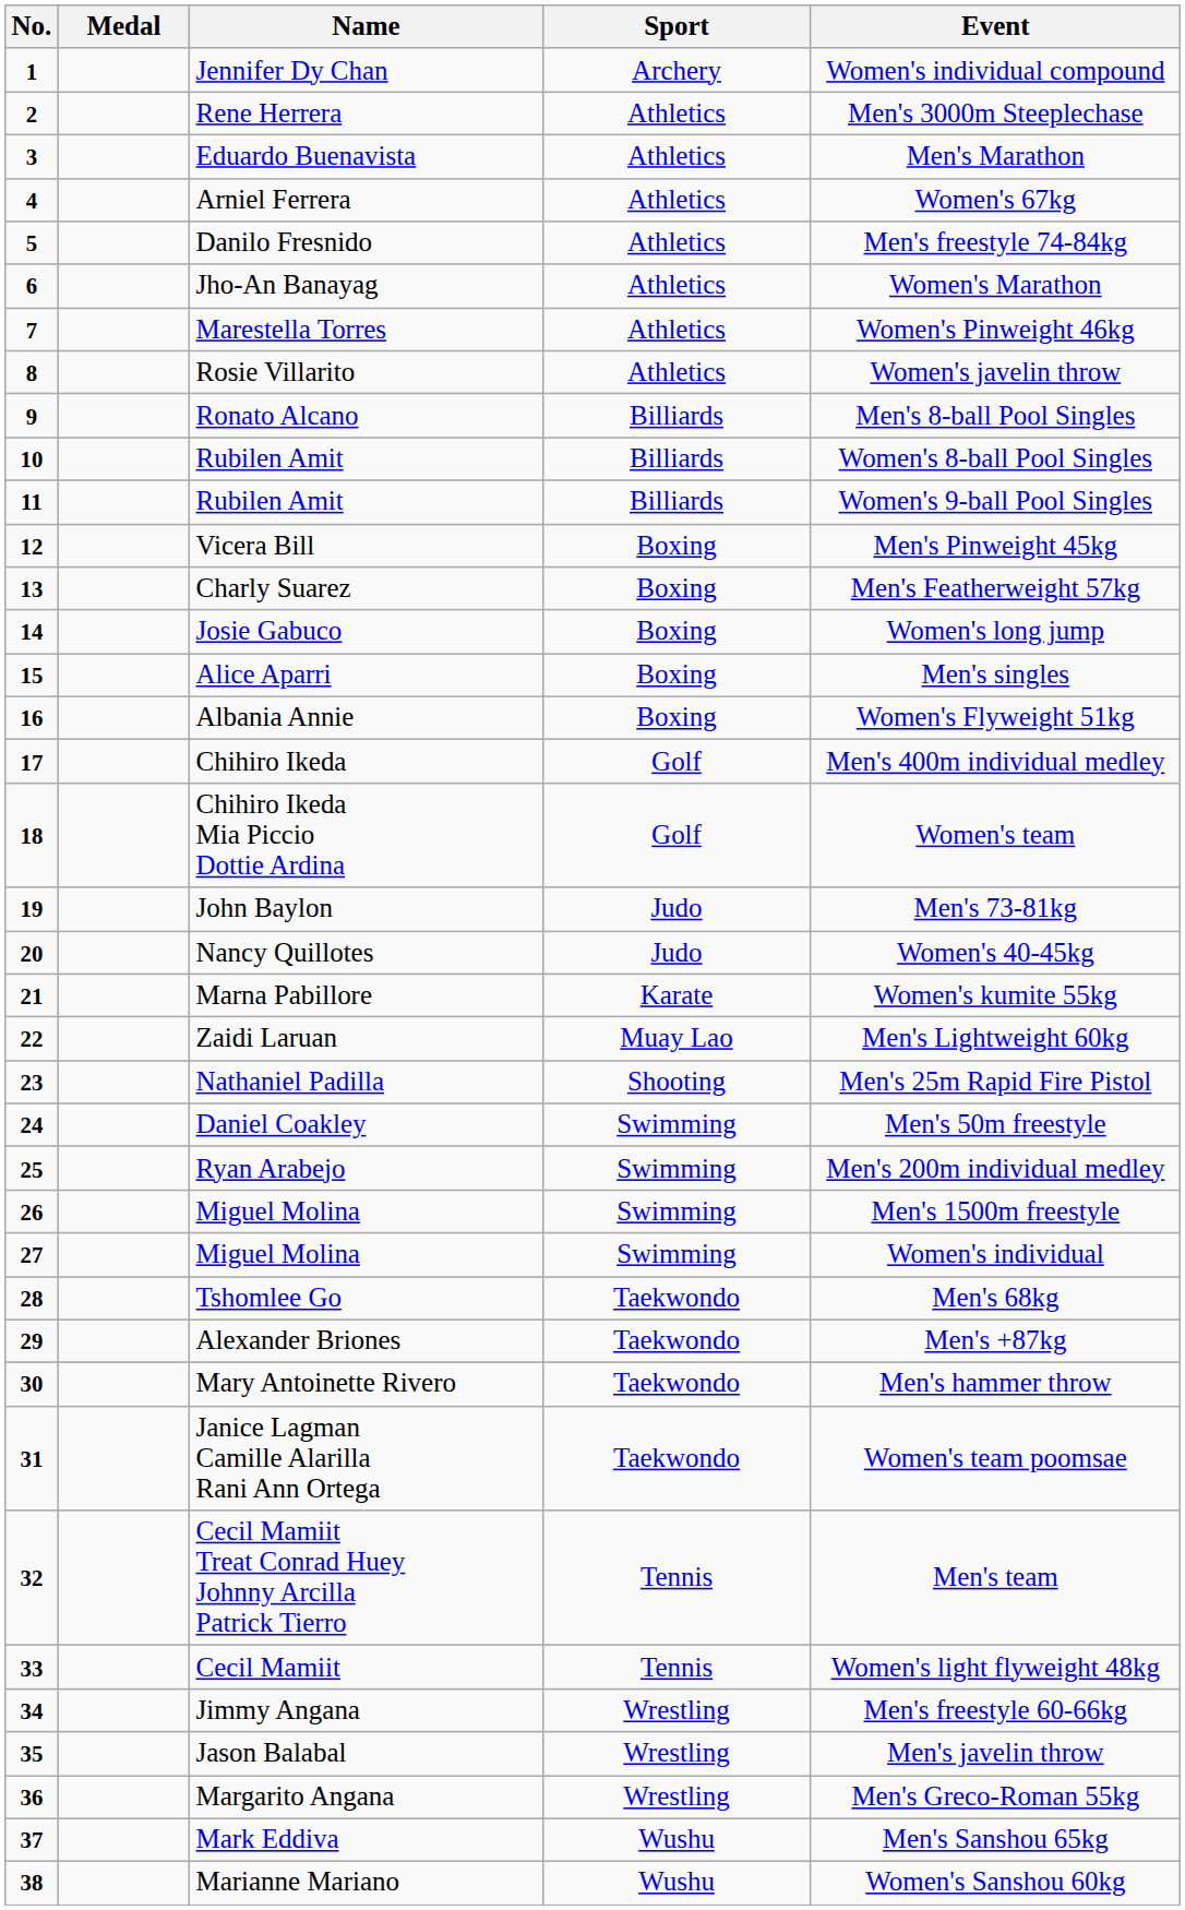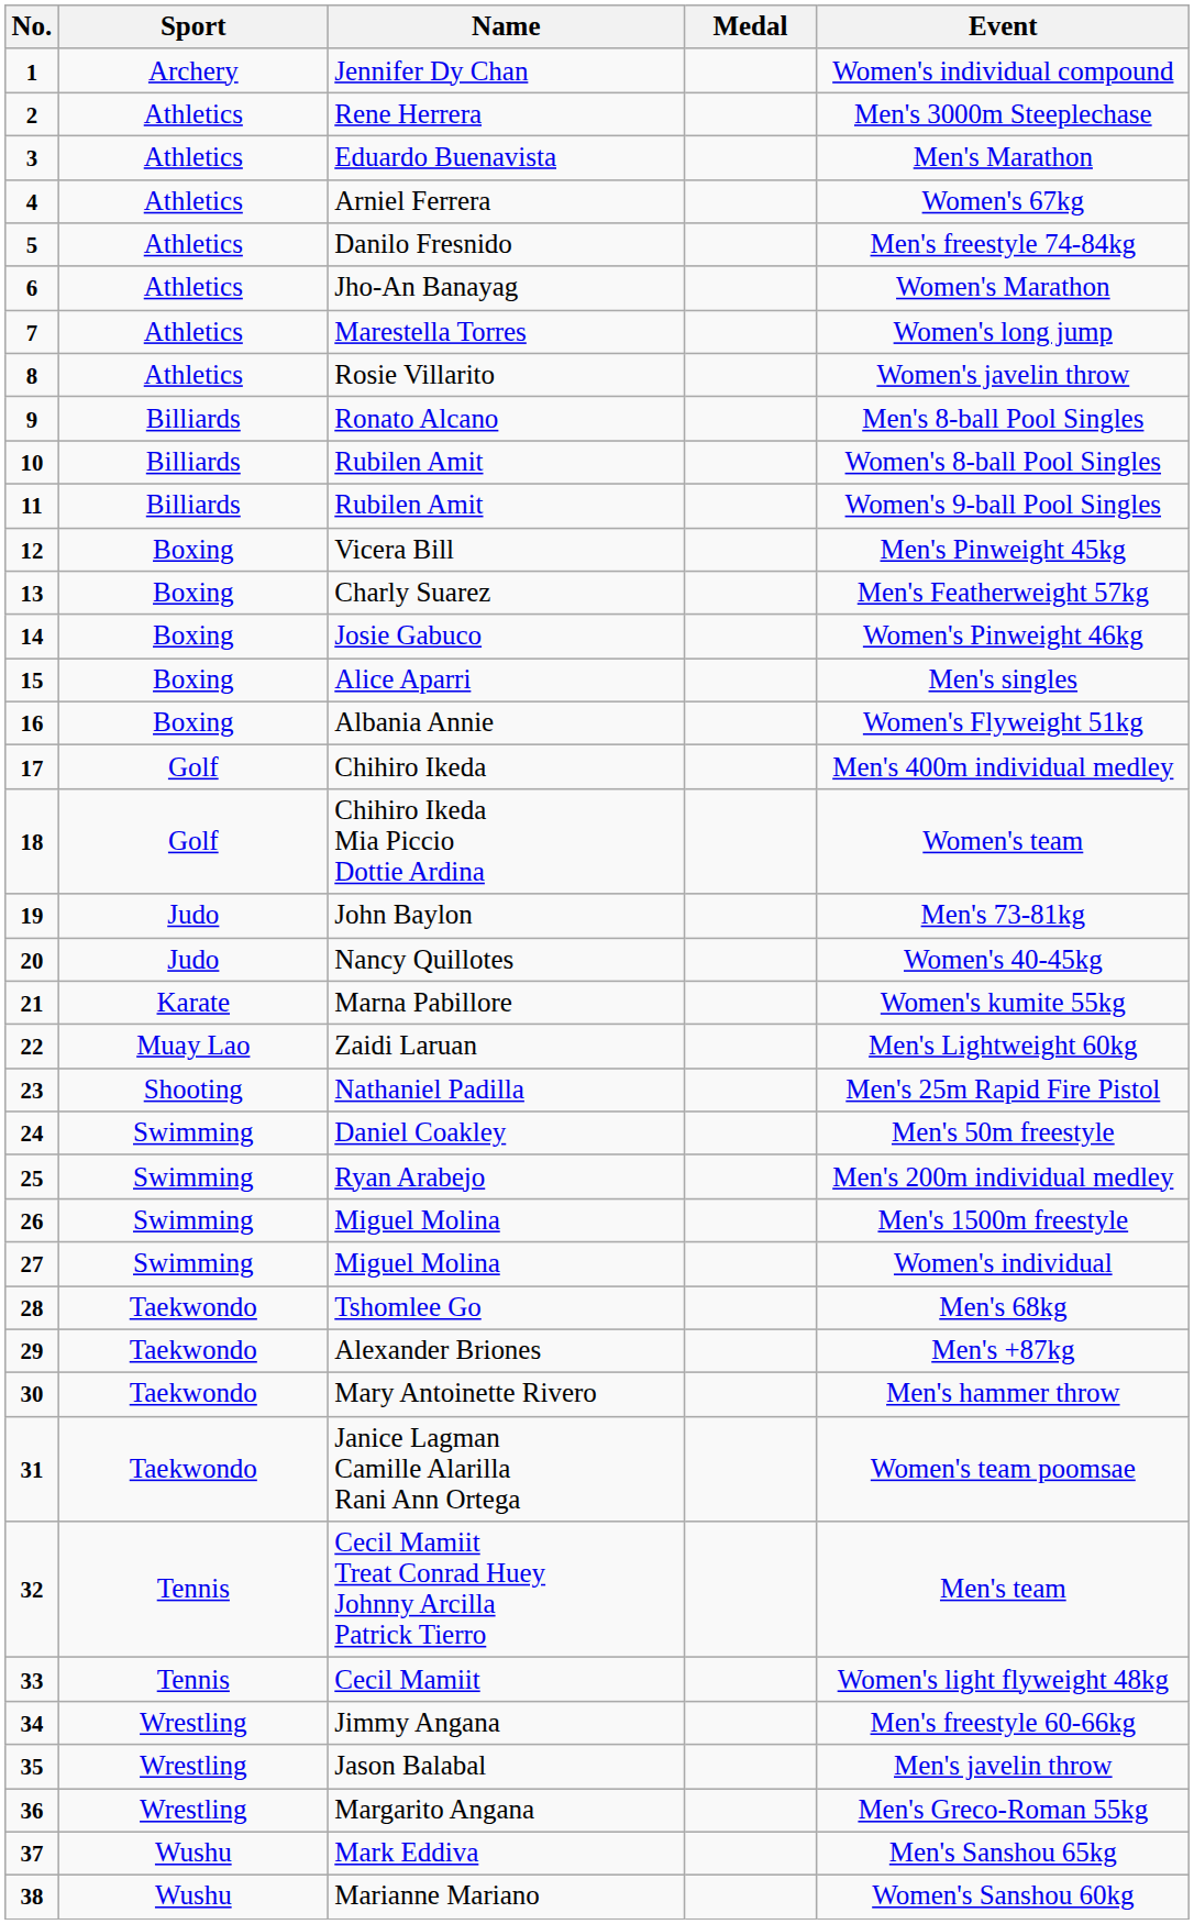 <table class="wikitable" style="font-size:100%; text-align:center;">
 <tr>
 <th width="10">No.</th>
+<th width="150">Sport</th>
+<th width="200">Name</th>
 <th width="70">Medal</th>
-<th width="200">Name</th>
-<th width="150">Sport</th>
 <th width="210">Event</th>
 </tr>
 <tr>
 <td><small><strong>1</strong></small></td>
+<td> <a href='#'>Archery</a></td>
+<td align=left><a href='#'>Jennifer Dy Chan</a></td>
 <td></td>
-<td align=left><a href='#'>Jennifer Dy Chan</a></td>
-<td> <a href='#'>Archery</a></td>
 <td><a href='#'>Women's individual compound</a></td>
 </tr>
 <tr>
 <td><small><strong>2</strong></small></td>
+<td> <a href='#'>Athletics</a></td>
+<td align=left><a href='#'>Rene Herrera</a></td>
 <td></td>
-<td align=left><a href='#'>Rene Herrera</a></td>
-<td> <a href='#'>Athletics</a></td>
 <td><a href='#'>Men's 3000m Steeplechase</a></td>
 </tr>
 <tr>
 <td><small><strong>3</strong></small></td>
+<td> <a href='#'>Athletics</a></td>
+<td align=left><a href='#'>Eduardo Buenavista</a></td>
 <td></td>
-<td align=left><a href='#'>Eduardo Buenavista</a></td>
-<td> <a href='#'>Athletics</a></td>
 <td><a href='#'>Men's Marathon</a></td>
 </tr>
 <tr>
 <td><small><strong>4</strong></small></td>
+<td> <a href='#'>Athletics</a></td>
+<td align=left>Arniel Ferrera</td>
 <td></td>
-<td align=left>Arniel Ferrera</td>
-<td> <a href='#'>Athletics</a></td>
 <td><a href='#'>Women's 67kg</a></td>
 </tr>
 <tr>
 <td><small><strong>5</strong></small></td>
+<td> <a href='#'>Athletics</a></td>
+<td align=left>Danilo Fresnido</td>
 <td></td>
-<td align=left>Danilo Fresnido</td>
-<td> <a href='#'>Athletics</a></td>
 <td><a href='#'>Men's freestyle 74-84kg</a></td>
 </tr>
 <tr>
 <td><small><strong>6</strong></small></td>
+<td> <a href='#'>Athletics</a></td>
+<td align=left>Jho-An Banayag</td>
 <td></td>
-<td align=left>Jho-An Banayag</td>
-<td> <a href='#'>Athletics</a></td>
 <td><a href='#'>Women's Marathon</a></td>
 </tr>
 <tr>
 <td><small><strong>7</strong></small></td>
+<td> <a href='#'>Athletics</a></td>
+<td align=left><a href='#'>Marestella Torres</a></td>
 <td></td>
-<td align=left><a href='#'>Marestella Torres</a></td>
-<td> <a href='#'>Athletics</a></td>
-<td><a href='#'>Women's Pinweight 46kg</a></td>
+<td><a href='#'>Women's long jump</a></td>
 </tr>
 <tr>
 <td><small><strong>8</strong></small></td>
+<td> <a href='#'>Athletics</a></td>
+<td align=left>Rosie Villarito</td>
 <td></td>
-<td align=left>Rosie Villarito</td>
-<td> <a href='#'>Athletics</a></td>
 <td><a href='#'>Women's javelin throw</a></td>
 </tr>
 <tr>
 <td><small><strong>9</strong></small></td>
+<td> <a href='#'>Billiards</a></td>
+<td align=left><a href='#'>Ronato Alcano</a></td>
 <td></td>
-<td align=left><a href='#'>Ronato Alcano</a></td>
-<td> <a href='#'>Billiards</a></td>
 <td><a href='#'>Men's 8-ball Pool Singles</a></td>
 </tr>
 <tr>
 <td><small><strong>10</strong></small></td>
+<td> <a href='#'>Billiards</a></td>
+<td align=left><a href='#'>Rubilen Amit</a></td>
 <td></td>
-<td align=left><a href='#'>Rubilen Amit</a></td>
-<td> <a href='#'>Billiards</a></td>
 <td><a href='#'>Women's 8-ball Pool Singles</a></td>
 </tr>
 <tr>
 <td><small><strong>11</strong></small></td>
+<td> <a href='#'>Billiards</a></td>
+<td align=left><a href='#'>Rubilen Amit</a></td>
 <td></td>
-<td align=left><a href='#'>Rubilen Amit</a></td>
-<td> <a href='#'>Billiards</a></td>
 <td><a href='#'>Women's 9-ball Pool Singles</a></td>
 </tr>
 <tr>
 <td><small><strong>12</strong></small></td>
+<td> <a href='#'>Boxing</a></td>
+<td align=left>Vicera Bill</td>
 <td></td>
-<td align=left>Vicera Bill</td>
-<td> <a href='#'>Boxing</a></td>
 <td><a href='#'>Men's Pinweight 45kg</a></td>
 </tr>
 <tr>
 <td><small><strong>13</strong></small></td>
+<td> <a href='#'>Boxing</a></td>
+<td align=left>Charly Suarez</td>
 <td></td>
-<td align=left>Charly Suarez</td>
-<td> <a href='#'>Boxing</a></td>
 <td><a href='#'>Men's Featherweight 57kg</a></td>
 </tr>
 <tr>
 <td><small><strong>14</strong></small></td>
+<td> <a href='#'>Boxing</a></td>
+<td align=left><a href='#'>Josie Gabuco</a></td>
 <td></td>
-<td align=left><a href='#'>Josie Gabuco</a></td>
-<td> <a href='#'>Boxing</a></td>
-<td><a href='#'>Women's long jump</a></td>
+<td><a href='#'>Women's Pinweight 46kg</a></td>
 </tr>
 <tr>
 <td><small><strong>15</strong></small></td>
+<td> <a href='#'>Boxing</a></td>
+<td align=left><a href='#'>Alice Aparri</a></td>
 <td></td>
-<td align=left><a href='#'>Alice Aparri</a></td>
-<td> <a href='#'>Boxing</a></td>
 <td><a href='#'>Men's singles</a></td>
 </tr>
 <tr>
 <td><small><strong>16</strong></small></td>
+<td> <a href='#'>Boxing</a></td>
+<td align=left>Albania Annie</td>
 <td></td>
-<td align=left>Albania Annie</td>
-<td> <a href='#'>Boxing</a></td>
 <td><a href='#'>Women's Flyweight 51kg</a></td>
 </tr>
 <tr>
 <td><small><strong>17</strong></small></td>
+<td> <a href='#'>Golf</a></td>
+<td align=left>Chihiro Ikeda</td>
 <td></td>
-<td align=left>Chihiro Ikeda</td>
-<td> <a href='#'>Golf</a></td>
 <td><a href='#'>Men's 400m individual medley</a></td>
 </tr>
 <tr>
 <td><small><strong>18</strong></small></td>
+<td> <a href='#'>Golf</a></td>
+<td align=left>Chihiro Ikeda<br>Mia Piccio<br><a href='#'>Dottie Ardina</a></td>
 <td></td>
-<td align=left>Chihiro Ikeda<br>Mia Piccio<br><a href='#'>Dottie Ardina</a></td>
-<td> <a href='#'>Golf</a></td>
 <td><a href='#'>Women's team</a></td>
 </tr>
 <tr>
 <td><small><strong>19</strong></small></td>
+<td> <a href='#'>Judo</a></td>
+<td align=left>John Baylon</td>
 <td></td>
-<td align=left>John Baylon</td>
-<td> <a href='#'>Judo</a></td>
 <td><a href='#'>Men's 73-81kg</a></td>
 </tr>
 <tr>
 <td><small><strong>20</strong></small></td>
+<td> <a href='#'>Judo</a></td>
+<td align=left>Nancy Quillotes</td>
 <td></td>
-<td align=left>Nancy Quillotes</td>
-<td> <a href='#'>Judo</a></td>
 <td><a href='#'>Women's 40-45kg</a></td>
 </tr>
 <tr>
 <td><small><strong>21</strong></small></td>
+<td> <a href='#'>Karate</a></td>
+<td align=left>Marna Pabillore</td>
 <td></td>
-<td align=left>Marna Pabillore</td>
-<td> <a href='#'>Karate</a></td>
 <td><a href='#'>Women's kumite 55kg</a></td>
 </tr>
 <tr>
 <td><small><strong>22</strong></small></td>
+<td> <a href='#'>Muay Lao</a></td>
+<td align=left>Zaidi Laruan</td>
 <td></td>
-<td align=left>Zaidi Laruan</td>
-<td> <a href='#'>Muay Lao</a></td>
 <td><a href='#'>Men's Lightweight 60kg</a></td>
 </tr>
 <tr>
 <td><small><strong>23</strong></small></td>
+<td> <a href='#'>Shooting</a></td>
+<td align=left><a href='#'>Nathaniel Padilla</a></td>
 <td></td>
-<td align=left><a href='#'>Nathaniel Padilla</a></td>
-<td> <a href='#'>Shooting</a></td>
 <td><a href='#'>Men's 25m Rapid Fire Pistol</a></td>
 </tr>
 <tr>
 <td><small><strong>24</strong></small></td>
+<td> <a href='#'>Swimming</a></td>
+<td align=left><a href='#'>Daniel Coakley</a></td>
 <td></td>
-<td align=left><a href='#'>Daniel Coakley</a></td>
-<td> <a href='#'>Swimming</a></td>
 <td><a href='#'>Men's 50m freestyle</a></td>
 </tr>
 <tr>
 <td><small><strong>25</strong></small></td>
+<td> <a href='#'>Swimming</a></td>
+<td align=left><a href='#'>Ryan Arabejo</a></td>
 <td></td>
-<td align=left><a href='#'>Ryan Arabejo</a></td>
-<td> <a href='#'>Swimming</a></td>
 <td><a href='#'>Men's 200m individual medley</a></td>
 </tr>
 <tr>
 <td><small><strong>26</strong></small></td>
+<td> <a href='#'>Swimming</a></td>
+<td align=left><a href='#'>Miguel Molina</a></td>
 <td></td>
-<td align=left><a href='#'>Miguel Molina</a></td>
-<td> <a href='#'>Swimming</a></td>
 <td><a href='#'>Men's 1500m freestyle</a></td>
 </tr>
 <tr>
 <td><small><strong>27</strong></small></td>
+<td> <a href='#'>Swimming</a></td>
+<td align=left><a href='#'>Miguel Molina</a></td>
 <td></td>
-<td align=left><a href='#'>Miguel Molina</a></td>
-<td> <a href='#'>Swimming</a></td>
 <td><a href='#'>Women's individual</a></td>
 </tr>
 <tr>
 <td><small><strong>28</strong></small></td>
+<td> <a href='#'>Taekwondo</a></td>
+<td align=left><a href='#'>Tshomlee Go</a></td>
 <td></td>
-<td align=left><a href='#'>Tshomlee Go</a></td>
-<td> <a href='#'>Taekwondo</a></td>
 <td><a href='#'>Men's 68kg</a></td>
 </tr>
 <tr>
 <td><small><strong>29</strong></small></td>
+<td> <a href='#'>Taekwondo</a></td>
+<td align=left>Alexander Briones</td>
 <td></td>
-<td align=left>Alexander Briones</td>
-<td> <a href='#'>Taekwondo</a></td>
 <td><a href='#'>Men's +87kg</a></td>
 </tr>
 <tr>
 <td><small><strong>30</strong></small></td>
+<td> <a href='#'>Taekwondo</a></td>
+<td align=left>Mary Antoinette Rivero</td>
 <td></td>
-<td align=left>Mary Antoinette Rivero</td>
-<td> <a href='#'>Taekwondo</a></td>
 <td><a href='#'>Men's hammer throw</a></td>
 </tr>
 <tr>
 <td><small><strong>31</strong></small></td>
+<td> <a href='#'>Taekwondo</a></td>
+<td align=left>Janice Lagman<br>Camille Alarilla<br>Rani Ann Ortega</td>
 <td></td>
-<td align=left>Janice Lagman<br>Camille Alarilla<br>Rani Ann Ortega</td>
-<td> <a href='#'>Taekwondo</a></td>
 <td><a href='#'>Women's team poomsae</a></td>
 </tr>
 <tr>
 <td><small><strong>32</strong></small></td>
+<td> <a href='#'>Tennis</a></td>
+<td align=left><a href='#'>Cecil Mamiit</a><br><a href='#'>Treat Conrad Huey</a><br><a href='#'>Johnny Arcilla</a><br><a href='#'>Patrick Tierro</a></td>
 <td></td>
-<td align=left><a href='#'>Cecil Mamiit</a><br><a href='#'>Treat Conrad Huey</a><br><a href='#'>Johnny Arcilla</a><br><a href='#'>Patrick Tierro</a></td>
-<td> <a href='#'>Tennis</a></td>
 <td><a href='#'>Men's team</a></td>
 </tr>
 <tr>
 <td><small><strong>33</strong></small></td>
+<td> <a href='#'>Tennis</a></td>
+<td align=left><a href='#'>Cecil Mamiit</a></td>
 <td></td>
-<td align=left><a href='#'>Cecil Mamiit</a></td>
-<td> <a href='#'>Tennis</a></td>
 <td><a href='#'>Women's light flyweight 48kg</a></td>
 </tr>
 <tr>
 <td><small><strong>34</strong></small></td>
+<td> <a href='#'>Wrestling</a></td>
+<td align=left>Jimmy Angana</td>
 <td></td>
-<td align=left>Jimmy Angana</td>
-<td> <a href='#'>Wrestling</a></td>
 <td><a href='#'>Men's freestyle 60-66kg</a></td>
 </tr>
 <tr>
 <td><small><strong>35</strong></small></td>
+<td> <a href='#'>Wrestling</a></td>
+<td align=left>Jason Balabal</td>
 <td></td>
-<td align=left>Jason Balabal</td>
-<td> <a href='#'>Wrestling</a></td>
 <td><a href='#'>Men's javelin throw</a></td>
 </tr>
 <tr>
 <td><small><strong>36</strong></small></td>
+<td> <a href='#'>Wrestling</a></td>
+<td align=left>Margarito Angana</td>
 <td></td>
-<td align=left>Margarito Angana</td>
-<td> <a href='#'>Wrestling</a></td>
 <td><a href='#'>Men's Greco-Roman 55kg</a></td>
 </tr>
 <tr>
 <td><small><strong>37</strong></small></td>
+<td> <a href='#'>Wushu</a></td>
+<td align=left><a href='#'>Mark Eddiva</a></td>
 <td></td>
-<td align=left><a href='#'>Mark Eddiva</a></td>
-<td> <a href='#'>Wushu</a></td>
 <td><a href='#'>Men's Sanshou 65kg</a></td>
 </tr>
 <tr>
 <td><small><strong>38</strong></small></td>
+<td> <a href='#'>Wushu</a></td>
+<td align=left>Marianne Mariano</td>
 <td></td>
-<td align=left>Marianne Mariano</td>
-<td> <a href='#'>Wushu</a></td>
 <td><a href='#'>Women's Sanshou 60kg</a></td>
 </tr>
 </table>
